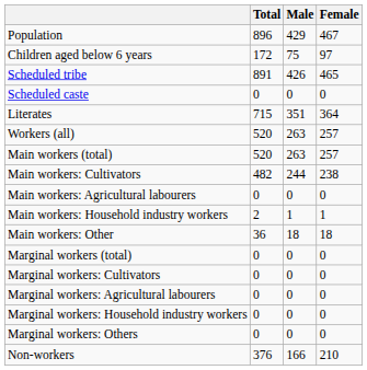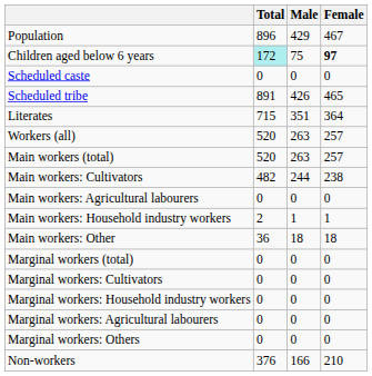 <table class="wikitable sortable">
 <tr>
 <th></th>
 <th>Total</th>
 <th>Male</th>
 <th>Female</th>
 </tr>
 <tr>
 <td>Population</td>
 <td>896</td>
 <td>429</td>
 <td>467</td>
 </tr>
 <tr>
 <td>Children aged below 6 years</td>
-<td>172</td>
+<td style="background: paleturquoise;">172</td>
 <td>75</td>
-<td>97</td>
+<td><strong>97</strong></td>
+</tr>
+<tr>
+<td><a href='#'>Scheduled caste</a></td>
+<td>0</td>
+<td>0</td>
+<td>0</td>
 </tr>
 <tr>
 <td><a href='#'>Scheduled tribe</a></td>
 <td>891</td>
 <td>426</td>
 <td>465</td>
-</tr>
-<tr>
-<td><a href='#'>Scheduled caste</a></td>
-<td>0</td>
-<td>0</td>
-<td>0</td>
 </tr>
 <tr>
 <td>Literates</td>
 <td>715</td>
 <td>351</td>
 <td>364</td>
 </tr>
 <tr>
 <td>Workers (all)</td>
 <td>520</td>
 <td>263</td>
 <td>257</td>
 </tr>
 <tr>
 <td>Main workers (total)</td>
 <td>520</td>
 <td>263</td>
 <td>257</td>
 </tr>
 <tr>
 <td>Main workers: Cultivators</td>
 <td>482</td>
 <td>244</td>
 <td>238</td>
 </tr>
 <tr>
 <td>Main workers: Agricultural labourers</td>
 <td>0</td>
 <td>0</td>
 <td>0</td>
 </tr>
 <tr>
 <td>Main workers: Household industry workers</td>
 <td>2</td>
 <td>1</td>
 <td>1</td>
 </tr>
 <tr>
 <td>Main workers: Other</td>
 <td>36</td>
 <td>18</td>
 <td>18</td>
 </tr>
 <tr>
 <td>Marginal workers (total)</td>
 <td>0</td>
 <td>0</td>
 <td>0</td>
 </tr>
 <tr>
 <td>Marginal workers: Cultivators</td>
 <td>0</td>
 <td>0</td>
 <td>0</td>
 </tr>
 <tr>
-<td>Marginal workers: Agricultural labourers</td>
+<td>Marginal workers: Household industry workers</td>
 <td>0</td>
 <td>0</td>
 <td>0</td>
 </tr>
 <tr>
-<td>Marginal workers: Household industry workers</td>
+<td>Marginal workers: Agricultural labourers</td>
 <td>0</td>
 <td>0</td>
 <td>0</td>
 </tr>
 <tr>
 <td>Marginal workers: Others</td>
 <td>0</td>
 <td>0</td>
 <td>0</td>
 </tr>
 <tr>
 <td>Non-workers</td>
 <td>376</td>
 <td>166</td>
 <td>210</td>
 </tr>
 </table>
